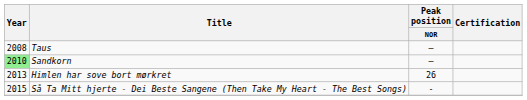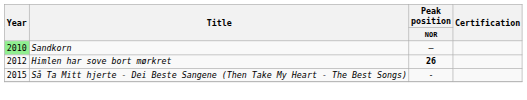 <table class="wikitable">
 <tr>
 <th width="33" rowspan="2" style="text-align:center;">Year</th>
 <th rowspan="2">Title</th>
 <th colspan="1">Peak <br>position</th>
 <th rowspan="2">Certification</th>
 </tr>
 <tr>
 <th align="center"><small>NOR</small></th>
 </tr>
 <tr>
-<td align="center">2008</td>
-<td><em>Taus</em></td>
-<td align="center">–</td>
-<td></td>
-</tr>
-<tr>
 <td align="center" style="background: lightgreen;">2010</td>
 <td><em>Sandkorn</em></td>
 <td align="center">–</td>
 <td></td>
 </tr>
 <tr>
-<td align="center">2013</td>
+<td align="center">2012</td>
 <td><em>Himlen har sove bort mørkret</em></td>
-<td align="center">26</td>
+<td align="center"><strong>26</strong></td>
 <td></td>
 </tr>
 <tr>
 <td align="center">2015</td>
 <td><em>Så Ta Mitt hjerte - Dei Beste Sangene (Then Take My Heart - The Best Songs)</em></td>
 <td align="center">-</td>
 <td></td>
 </tr>
 <tr>
 </tr>
 </table>
